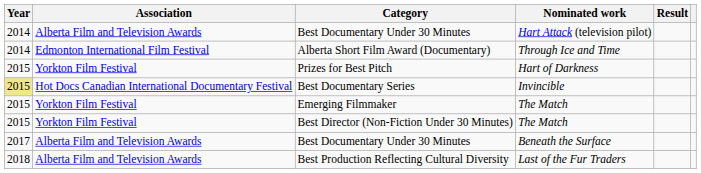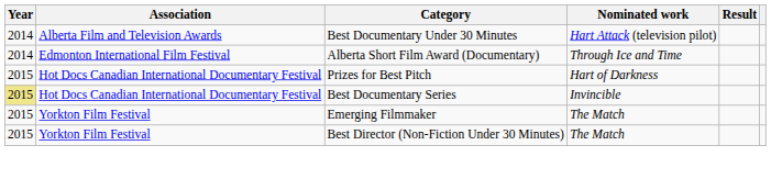 <table class="wikitable">
 <tr>
 <th>Year</th>
 <th>Association</th>
 <th>Category</th>
 <th>Nominated work</th>
 <th>Result</th>
 <th></th>
 </tr>
 <tr>
 <td>2014</td>
 <td><a href='#'>Alberta Film and Television Awards</a></td>
 <td>Best Documentary Under 30 Minutes</td>
 <td><em><a href='#'>Hart Attack</a></em> (television pilot)</td>
 <td></td>
 <td></td>
 </tr>
 <tr>
 <td>2014</td>
 <td><a href='#'>Edmonton International Film Festival</a></td>
 <td>Alberta Short Film Award (Documentary)</td>
 <td><em>Through Ice and Time</em></td>
 <td></td>
 <td></td>
 </tr>
 <tr>
 <td>2015</td>
-<td><a href='#'>Yorkton Film Festival</a></td>
+<td><a href='#'>Hot Docs Canadian International Documentary Festival</a></td>
 <td>Prizes for Best Pitch</td>
 <td><em>Hart of Darkness</em></td>
 <td></td>
 <td></td>
 </tr>
 <tr>
 <td style="background: khaki;">2015</td>
 <td><a href='#'>Hot Docs Canadian International Documentary Festival</a></td>
 <td>Best Documentary Series</td>
 <td><em>Invincible</em></td>
 <td></td>
 <td></td>
 </tr>
 <tr>
 <td>2015</td>
 <td><a href='#'>Yorkton Film Festival</a></td>
 <td>Emerging Filmmaker</td>
 <td><em>The Match</em></td>
 <td></td>
 <td></td>
 </tr>
 <tr>
 <td>2015</td>
 <td><a href='#'>Yorkton Film Festival</a></td>
 <td>Best Director (Non-Fiction Under 30 Minutes)</td>
 <td><em>The Match</em></td>
 <td></td>
 <td></td>
 </tr>
-<tr>
-<td>2017</td>
-<td><a href='#'>Alberta Film and Television Awards</a></td>
-<td>Best Documentary Under 30 Minutes</td>
-<td><em>Beneath the Surface</em></td>
-<td></td>
-<td></td>
-</tr>
-<tr>
-<td>2018</td>
-<td><a href='#'>Alberta Film and Television Awards</a></td>
-<td>Best Production Reflecting Cultural Diversity</td>
-<td><em>Last of the Fur Traders</em></td>
-<td></td>
-<td></td>
-</tr>
 </table>
